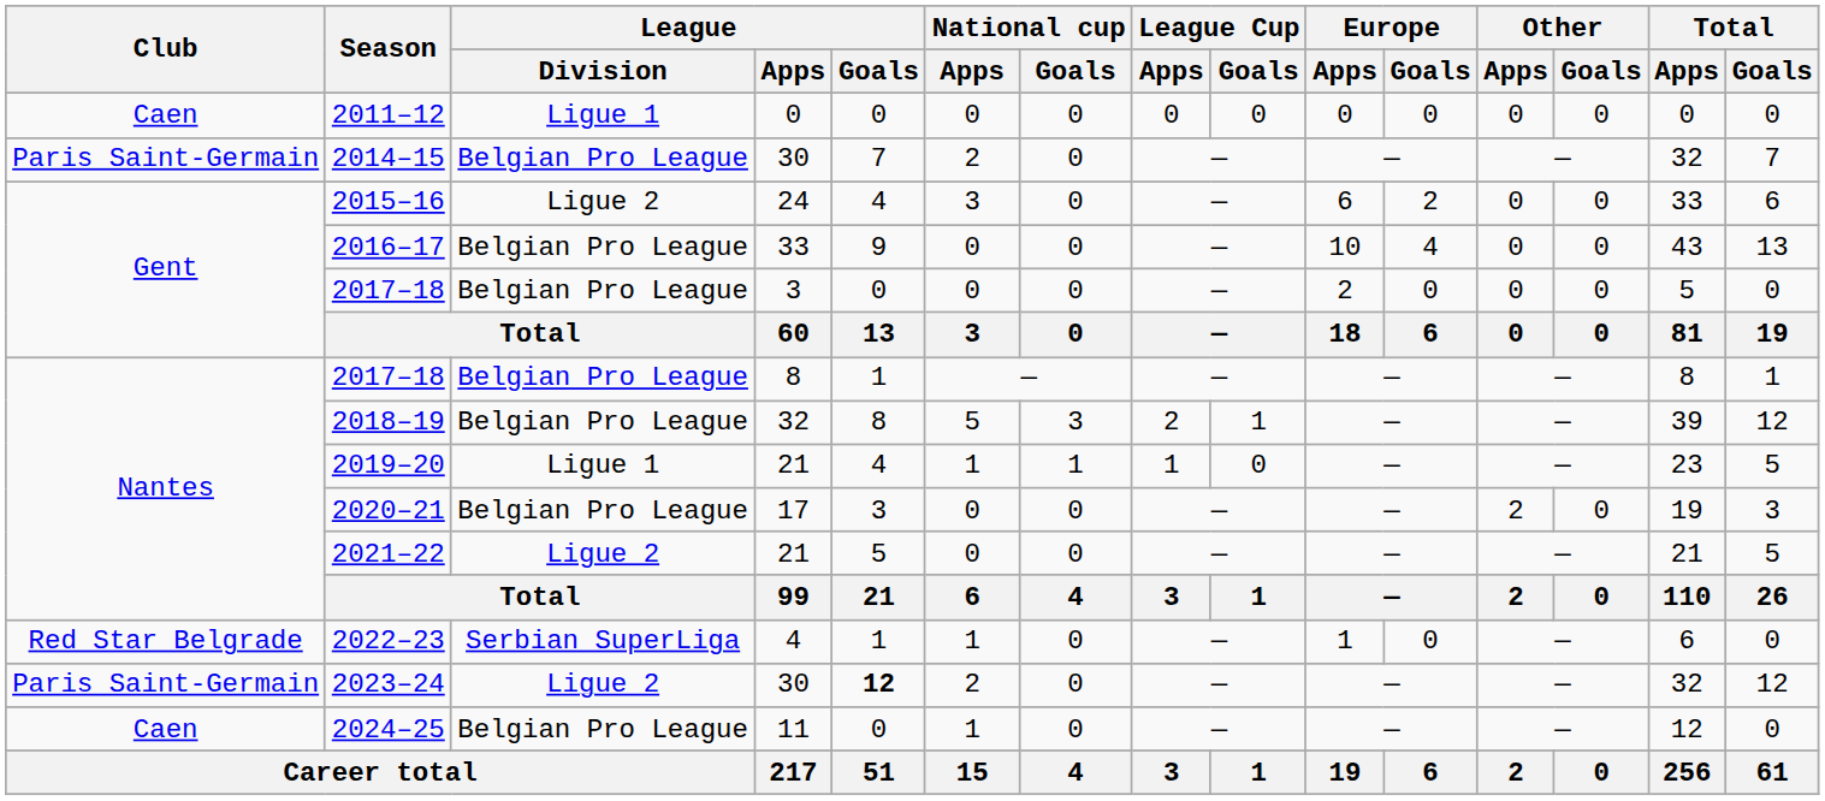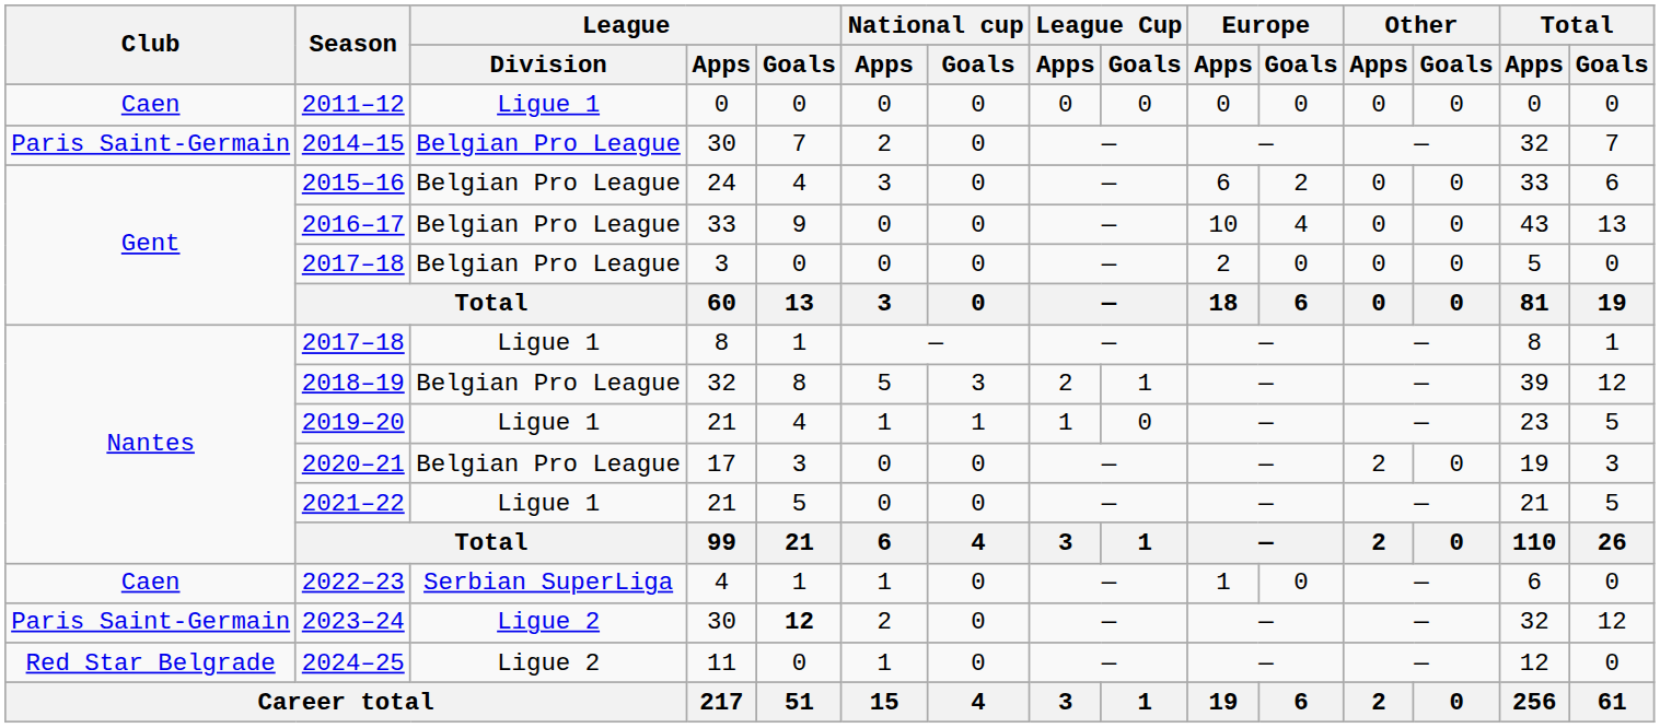 <table class="wikitable" Style="text-align: center">
 <tr>
 <th rowspan="2">Club</th>
 <th rowspan="2">Season</th>
 <th colspan="3">League</th>
 <th colspan="2">National cup</th>
 <th colspan="2">League Cup</th>
 <th colspan="2">Europe</th>
 <th colspan="2">Other</th>
 <th colspan="2">Total</th>
 </tr>
 <tr>
 <th>Division</th>
 <th>Apps</th>
 <th>Goals</th>
 <th>Apps</th>
 <th>Goals</th>
 <th>Apps</th>
 <th>Goals</th>
 <th>Apps</th>
 <th>Goals</th>
 <th>Apps</th>
 <th>Goals</th>
 <th>Apps</th>
 <th>Goals</th>
 </tr>
 <tr>
 <td><a href='#'>Caen</a></td>
 <td><a href='#'>2011–12</a></td>
 <td><a href='#'>Ligue 1</a></td>
 <td>0</td>
 <td>0</td>
 <td>0</td>
 <td>0</td>
 <td>0</td>
 <td>0</td>
 <td>0</td>
 <td>0</td>
 <td>0</td>
 <td>0</td>
 <td>0</td>
 <td>0</td>
 </tr>
 <tr>
 <td><a href='#'>Paris Saint-Germain</a></td>
 <td><a href='#'>2014–15</a></td>
 <td><a href='#'>Belgian Pro League</a></td>
 <td>30</td>
 <td>7</td>
 <td>2</td>
 <td>0</td>
 <td colspan="2">—</td>
 <td colspan="2">—</td>
 <td colspan="2">—</td>
 <td>32</td>
 <td>7</td>
 </tr>
 <tr>
 <td rowspan="4"><a href='#'>Gent</a></td>
 <td><a href='#'>2015–16</a></td>
-<td>Ligue 2</td>
+<td>Belgian Pro League</td>
 <td>24</td>
 <td>4</td>
 <td>3</td>
 <td>0</td>
 <td colspan="2">—</td>
 <td>6</td>
 <td>2</td>
 <td>0</td>
 <td>0</td>
 <td>33</td>
 <td>6</td>
 </tr>
 <tr>
 <td><a href='#'>2016–17</a></td>
 <td>Belgian Pro League</td>
 <td>33</td>
 <td>9</td>
 <td>0</td>
 <td>0</td>
 <td colspan="2">—</td>
 <td>10</td>
 <td>4</td>
 <td>0</td>
 <td>0</td>
 <td>43</td>
 <td>13</td>
 </tr>
 <tr>
 <td><a href='#'>2017–18</a></td>
 <td>Belgian Pro League</td>
 <td>3</td>
 <td>0</td>
 <td>0</td>
 <td>0</td>
 <td colspan="2">—</td>
 <td>2</td>
 <td>0</td>
 <td>0</td>
 <td>0</td>
 <td>5</td>
 <td>0</td>
 </tr>
 <tr>
 <th colspan="2">Total</th>
 <th>60</th>
 <th>13</th>
 <th>3</th>
 <th>0</th>
 <th colspan="2">—</th>
 <th>18</th>
 <th>6</th>
 <th>0</th>
 <th>0</th>
 <th>81</th>
 <th>19</th>
 </tr>
 <tr>
 <td rowspan="6"><a href='#'>Nantes</a></td>
 <td><a href='#'>2017–18</a></td>
-<td><a href='#'>Belgian Pro League</a></td>
+<td>Ligue 1</td>
 <td>8</td>
 <td>1</td>
 <td colspan="2">—</td>
 <td colspan="2">—</td>
 <td colspan="2">—</td>
 <td colspan="2">—</td>
 <td>8</td>
 <td>1</td>
 </tr>
 <tr>
 <td><a href='#'>2018–19</a></td>
 <td>Belgian Pro League</td>
 <td>32</td>
 <td>8</td>
 <td>5</td>
 <td>3</td>
 <td>2</td>
 <td>1</td>
 <td colspan="2">—</td>
 <td colspan="2">—</td>
 <td>39</td>
 <td>12</td>
 </tr>
 <tr>
 <td><a href='#'>2019–20</a></td>
 <td>Ligue 1</td>
 <td>21</td>
 <td>4</td>
 <td>1</td>
 <td>1</td>
 <td>1</td>
 <td>0</td>
 <td colspan="2">—</td>
 <td colspan="2">—</td>
 <td>23</td>
 <td>5</td>
 </tr>
 <tr>
 <td><a href='#'>2020–21</a></td>
 <td>Belgian Pro League</td>
 <td>17</td>
 <td>3</td>
 <td>0</td>
 <td>0</td>
 <td colspan="2">—</td>
 <td colspan="2">—</td>
 <td>2</td>
 <td>0</td>
 <td>19</td>
 <td>3</td>
 </tr>
 <tr>
 <td><a href='#'>2021–22</a></td>
-<td><a href='#'>Ligue 2</a></td>
+<td>Ligue 1</td>
 <td>21</td>
 <td>5</td>
 <td>0</td>
 <td>0</td>
 <td colspan="2">—</td>
 <td colspan="2">—</td>
 <td colspan="2">—</td>
 <td>21</td>
 <td>5</td>
 </tr>
 <tr>
 <th colspan="2">Total</th>
 <th>99</th>
 <th>21</th>
 <th>6</th>
 <th>4</th>
 <th>3</th>
 <th>1</th>
 <th colspan="2">—</th>
 <th>2</th>
 <th>0</th>
 <th>110</th>
 <th>26</th>
 </tr>
 <tr>
-<td><a href='#'>Red Star Belgrade</a></td>
+<td><a href='#'>Caen</a></td>
 <td><a href='#'>2022–23</a></td>
 <td><a href='#'>Serbian SuperLiga</a></td>
 <td>4</td>
 <td>1</td>
 <td>1</td>
 <td>0</td>
 <td colspan="2">—</td>
 <td>1</td>
 <td>0</td>
 <td colspan="2">—</td>
 <td>6</td>
 <td>0</td>
 </tr>
 <tr>
 <td><a href='#'>Paris Saint-Germain</a></td>
 <td><a href='#'>2023–24</a></td>
 <td><a href='#'>Ligue 2</a></td>
 <td>30</td>
 <td><strong>12</strong></td>
 <td>2</td>
 <td>0</td>
 <td colspan="2">—</td>
 <td colspan="2">—</td>
 <td colspan="2">—</td>
 <td>32</td>
 <td>12</td>
 </tr>
 <tr>
-<td><a href='#'>Caen</a></td>
+<td><a href='#'>Red Star Belgrade</a></td>
 <td><a href='#'>2024–25</a></td>
-<td>Belgian Pro League</td>
+<td>Ligue 2</td>
 <td>11</td>
 <td>0</td>
 <td>1</td>
 <td>0</td>
 <td colspan="2">—</td>
 <td colspan="2">—</td>
 <td colspan="2">—</td>
 <td>12</td>
 <td>0</td>
 </tr>
 <tr>
 <th colspan="3">Career total</th>
 <th>217</th>
 <th>51</th>
 <th>15</th>
 <th>4</th>
 <th>3</th>
 <th>1</th>
 <th>19</th>
 <th>6</th>
 <th>2</th>
 <th>0</th>
 <th>256</th>
 <th>61</th>
 </tr>
 </table>
